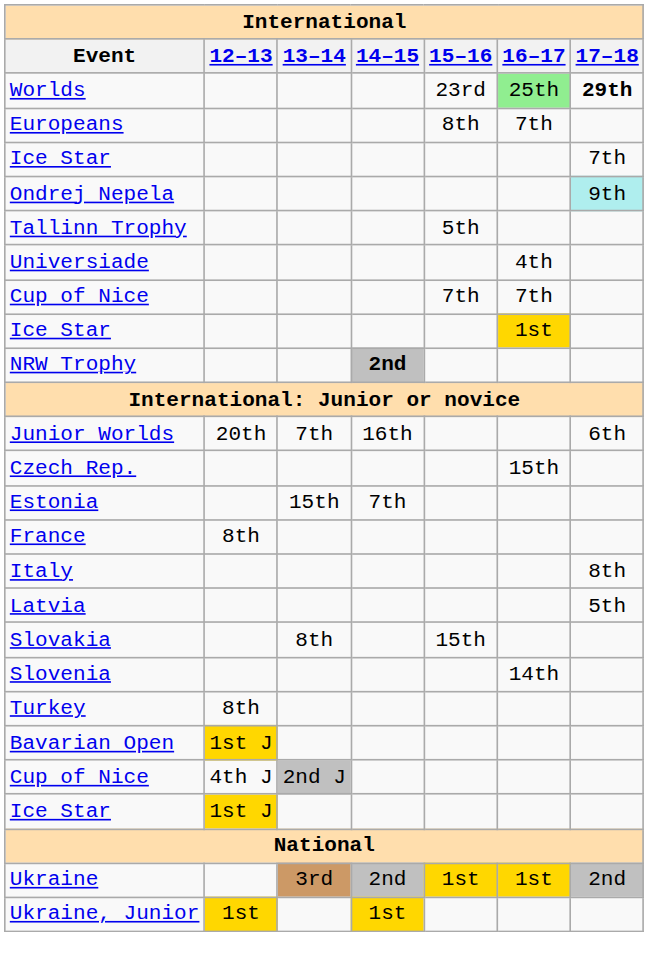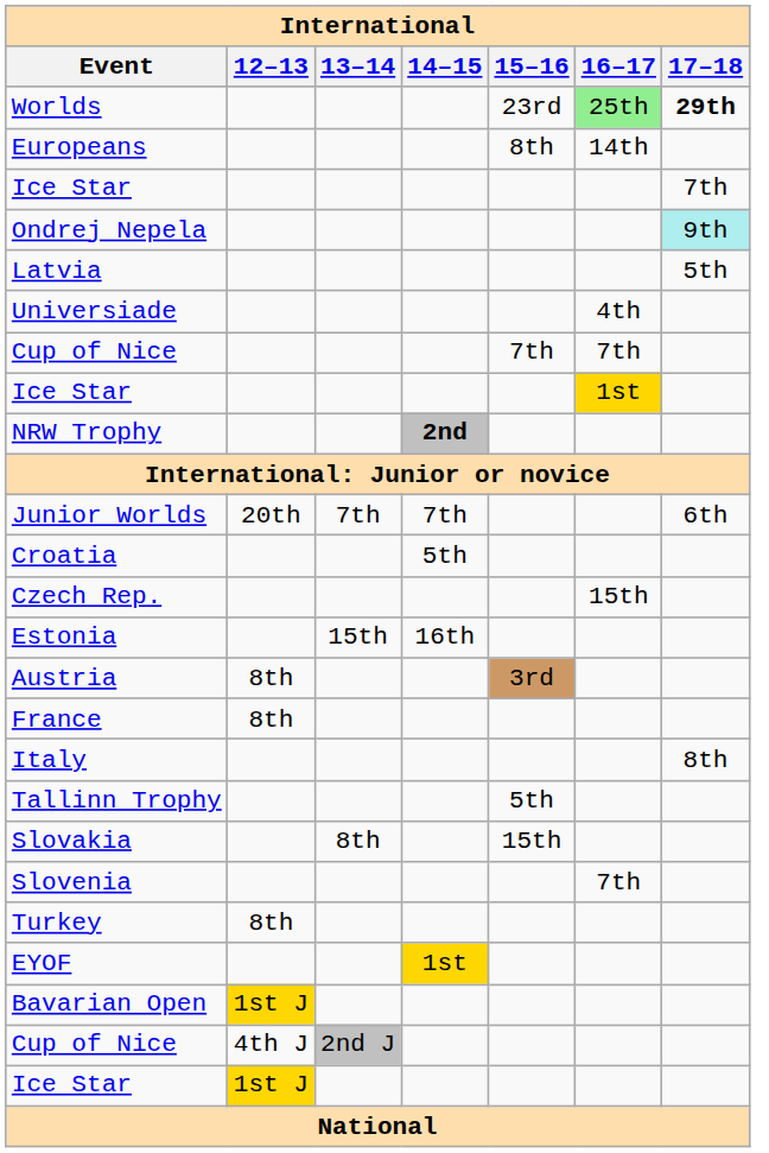 <table class="wikitable" style="text-align:center">
 <tr>
 <th colspan="7" style="background-color: #ffdead; " align="center">International</th>
 </tr>
 <tr>
 <th>Event</th>
 <th><a href='#'>12–13</a></th>
 <th><a href='#'>13–14</a></th>
 <th><a href='#'>14–15</a></th>
 <th><a href='#'>15–16</a></th>
 <th><a href='#'>16–17</a></th>
 <th><a href='#'>17–18</a></th>
 </tr>
 <tr>
 <td align=left><a href='#'>Worlds</a></td>
 <td></td>
 <td></td>
 <td></td>
 <td>23rd</td>
 <td style="background: lightgreen;">25th</td>
 <td><strong>29th</strong></td>
 </tr>
 <tr>
 <td align=left><a href='#'>Europeans</a></td>
 <td></td>
 <td></td>
 <td></td>
 <td>8th</td>
-<td>7th</td>
+<td>14th</td>
 <td></td>
 </tr>
 <tr>
 <td align=left> <a href='#'>Ice Star</a></td>
 <td></td>
 <td></td>
 <td></td>
 <td></td>
 <td></td>
 <td>7th</td>
 </tr>
 <tr>
 <td align=left> <a href='#'>Ondrej Nepela</a></td>
 <td></td>
 <td></td>
 <td></td>
 <td></td>
 <td></td>
 <td style="background: paleturquoise;">9th</td>
 </tr>
 <tr>
-<td align=left> <a href='#'>Tallinn Trophy</a></td>
+<td align=left> <a href='#'>Latvia</a></td>
+<td></td>
+<td></td>
 <td></td>
 <td></td>
 <td></td>
 <td>5th</td>
-<td></td>
-<td></td>
 </tr>
 <tr>
 <td align=left><a href='#'>Universiade</a></td>
 <td></td>
 <td></td>
 <td></td>
 <td></td>
 <td>4th</td>
 <td></td>
 </tr>
 <tr>
 <td align=left><a href='#'>Cup of Nice</a></td>
 <td></td>
 <td></td>
 <td></td>
 <td>7th</td>
 <td>7th</td>
 <td></td>
 </tr>
 <tr>
 <td align=left><a href='#'>Ice Star</a></td>
 <td></td>
 <td></td>
 <td></td>
 <td></td>
 <td bgcolor=gold>1st</td>
 <td></td>
 </tr>
 <tr>
 <td align=left><a href='#'>NRW Trophy</a></td>
 <td></td>
 <td></td>
 <td bgcolor=silver><strong>2nd</strong></td>
 <td></td>
 <td></td>
 <td></td>
 </tr>
 <tr>
 <th colspan="7" style="background-color: #ffdead; " align="center">International: Junior or novice</th>
 </tr>
 <tr>
 <td align=left><a href='#'>Junior Worlds</a></td>
 <td>20th</td>
 <td>7th</td>
-<td>16th</td>
+<td>7th</td>
 <td></td>
 <td></td>
 <td>6th</td>
+</tr>
+<tr>
+<td align=left> <a href='#'>Croatia</a></td>
+<td></td>
+<td></td>
+<td>5th</td>
+<td></td>
+<td></td>
+<td></td>
 </tr>
 <tr>
 <td align=left> <a href='#'>Czech Rep.</a></td>
 <td></td>
 <td></td>
 <td></td>
 <td></td>
 <td>15th</td>
 <td></td>
 </tr>
 <tr>
 <td align=left> <a href='#'>Estonia</a></td>
 <td></td>
 <td>15th</td>
-<td>7th</td>
+<td>16th</td>
 <td></td>
+<td></td>
+<td></td>
+</tr>
+<tr>
+<td align=left> <a href='#'>Austria</a></td>
+<td>8th</td>
+<td></td>
+<td></td>
+<td bgcolor=cc9966>3rd</td>
 <td></td>
 <td></td>
 </tr>
 <tr>
 <td align=left> <a href='#'>France</a></td>
 <td>8th</td>
 <td></td>
 <td></td>
 <td></td>
 <td></td>
 <td></td>
 </tr>
 <tr>
 <td align=left> <a href='#'>Italy</a></td>
 <td></td>
 <td></td>
 <td></td>
 <td></td>
 <td></td>
 <td>8th</td>
 </tr>
 <tr>
-<td align=left> <a href='#'>Latvia</a></td>
-<td></td>
-<td></td>
+<td align=left> <a href='#'>Tallinn Trophy</a></td>
 <td></td>
 <td></td>
 <td></td>
 <td>5th</td>
+<td></td>
+<td></td>
 </tr>
 <tr>
 <td align=left> <a href='#'>Slovakia</a></td>
 <td></td>
 <td>8th</td>
 <td></td>
 <td>15th</td>
 <td></td>
 <td></td>
 </tr>
 <tr>
 <td align=left> <a href='#'>Slovenia</a></td>
 <td></td>
 <td></td>
 <td></td>
 <td></td>
-<td>14th</td>
+<td>7th</td>
 <td></td>
 </tr>
 <tr>
 <td align=left> <a href='#'>Turkey</a></td>
 <td>8th</td>
 <td></td>
 <td></td>
+<td></td>
+<td></td>
+<td></td>
+</tr>
+<tr>
+<td align=left><a href='#'>EYOF</a></td>
+<td></td>
+<td></td>
+<td bgcolor=gold>1st</td>
 <td></td>
 <td></td>
 <td></td>
 </tr>
 <tr>
 <td align=left><a href='#'>Bavarian Open</a></td>
 <td bgcolor="gold">1st J</td>
 <td></td>
 <td></td>
 <td></td>
 <td></td>
 <td></td>
 </tr>
 <tr>
 <td align=left><a href='#'>Cup of Nice</a></td>
 <td>4th J</td>
 <td bgcolor=silver>2nd J</td>
 <td></td>
 <td></td>
 <td></td>
 <td></td>
 </tr>
 <tr>
 <td align=left><a href='#'>Ice Star</a></td>
 <td bgcolor="gold">1st J</td>
 <td></td>
 <td></td>
 <td></td>
 <td></td>
 <td></td>
 </tr>
 <tr>
 <th colspan="7" style="background-color: #ffdead; " align="center">National</th>
 </tr>
-<tr>
-<td align=left><a href='#'>Ukraine</a></td>
-<td></td>
-<td bgcolor=cc9966>3rd</td>
-<td bgcolor=silver>2nd</td>
-<td bgcolor=gold>1st</td>
-<td bgcolor=gold>1st</td>
-<td bgcolor=silver>2nd</td>
-</tr>
-<tr>
-<td align=left><a href='#'>Ukraine, Junior</a></td>
-<td bgcolor="gold">1st</td>
-<td></td>
-<td bgcolor=gold>1st</td>
-<td></td>
-<td></td>
-<td></td>
-</tr>
 </table>
